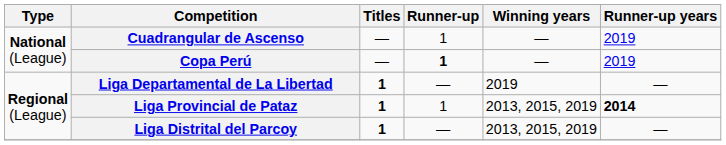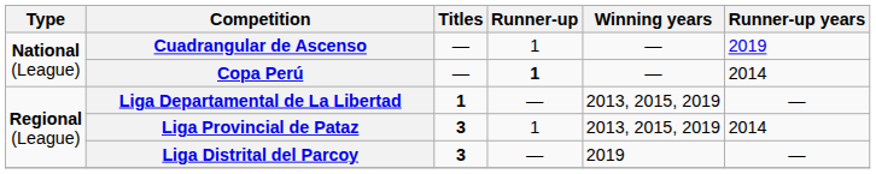 <table class="wikitable plainrowheaders" style="font-size:95%; text-align:center;">
 <tr>
 <th>Type</th>
 <th width=300px>Competition</th>
 <th>Titles</th>
 <th>Runner-up</th>
 <th>Winning years</th>
 <th>Runner-up years</th>
 </tr>
 <tr>
 <td rowspan="2"><strong>National</strong><br>(League)</td>
 <th scope="col"><a href='#'>Cuadrangular de Ascenso</a></th>
 <td style="text-align:center;">—</td>
 <td>1</td>
 <td style="text-align:center;">—</td>
 <td align="left"><a href='#'>2019</a></td>
 </tr>
 <tr>
 <th scope=col><a href='#'>Copa Perú</a></th>
 <td style="text-align:center;">—</td>
 <td><strong>1</strong></td>
 <td style="text-align:center;">—</td>
-<td align="left"><a href='#'>2019</a></td>
+<td align="left">2014</td>
 </tr>
 <tr>
 <td rowspan=3><strong>Regional</strong><br>(League)</td>
 <th scope=col><a href='#'>Liga Departamental de La Libertad</a></th>
 <td><strong>1</strong></td>
 <td style="text-align:center;">—</td>
-<td align="left">2019</td>
+<td align="left">2013, 2015, 2019</td>
 <td style="text-align:center;">—</td>
 </tr>
 <tr>
 <th scope=col><a href='#'>Liga Provincial de Pataz</a></th>
-<td><strong>1</strong></td>
+<td><strong>3</strong></td>
 <td>1</td>
 <td align="left">2013, 2015, 2019</td>
-<td align="left"><strong>2014</strong></td>
+<td align="left">2014</td>
 </tr>
 <tr>
 <th scope=col><a href='#'>Liga Distrital del Parcoy</a></th>
-<td><strong>1</strong></td>
+<td><strong>3</strong></td>
 <td style="text-align:center;">—</td>
-<td align="left">2013, 2015, 2019</td>
+<td align="left">2019</td>
 <td style="text-align:center;">—</td>
 </tr>
 <tr>
 </tr>
 </table>
